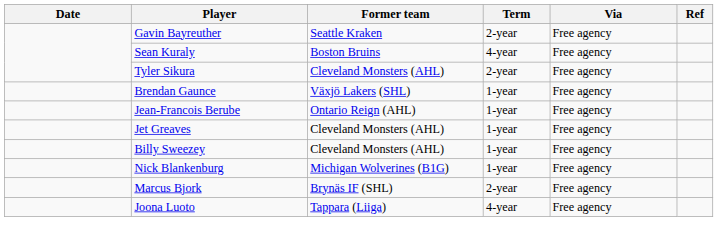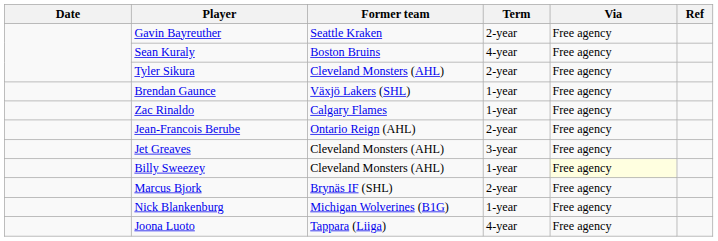 <table class="wikitable">
 <tr style="background:#ddd; text-align:center;">
 <th style="width: 10em;">Date</th>
 <th style="width: 14em;">Player</th>
 <th style="width: 14em;">Former team</th>
 <th style="width: 5em;">Term</th>
 <th style="width: 10em;">Via</th>
 <th style="width: 2.5em;">Ref</th>
 </tr>
 <tr>
 <td rowspan=3></td>
 <td><a href='#'>Gavin Bayreuther</a></td>
 <td><a href='#'>Seattle Kraken</a></td>
 <td>2-year</td>
 <td>Free agency</td>
 <td></td>
 </tr>
 <tr>
 <td><a href='#'>Sean Kuraly</a></td>
 <td><a href='#'>Boston Bruins</a></td>
 <td>4-year</td>
 <td>Free agency</td>
 <td></td>
 </tr>
 <tr>
 <td><a href='#'>Tyler Sikura</a></td>
 <td><a href='#'>Cleveland Monsters</a> (<a href='#'>AHL</a>)</td>
 <td>2-year</td>
 <td>Free agency</td>
 <td></td>
 </tr>
 <tr>
 <td></td>
 <td><a href='#'>Brendan Gaunce</a></td>
 <td><a href='#'>Växjö Lakers</a> (<a href='#'>SHL</a>)</td>
 <td>1-year</td>
 <td>Free agency</td>
 <td></td>
 </tr>
 <tr>
 <td></td>
+<td><a href='#'>Zac Rinaldo</a></td>
+<td><a href='#'>Calgary Flames</a></td>
+<td>1-year</td>
+<td>Free agency</td>
+<td></td>
+</tr>
+<tr>
+<td></td>
 <td><a href='#'>Jean-Francois Berube</a></td>
 <td><a href='#'>Ontario Reign</a> (AHL)</td>
-<td>1-year</td>
+<td>2-year</td>
 <td>Free agency</td>
 <td></td>
 </tr>
 <tr>
 <td></td>
 <td><a href='#'>Jet Greaves</a></td>
 <td>Cleveland Monsters (AHL)</td>
-<td>1-year</td>
+<td>3-year</td>
 <td>Free agency</td>
 <td></td>
 </tr>
 <tr>
 <td></td>
 <td><a href='#'>Billy Sweezey</a></td>
 <td>Cleveland Monsters (AHL)</td>
 <td>1-year</td>
+<td style="background: lightyellow;">Free agency</td>
+<td></td>
+</tr>
+<tr>
+<td></td>
+<td><a href='#'>Marcus Bjork</a></td>
+<td><a href='#'>Brynäs IF</a> (SHL)</td>
+<td>2-year</td>
 <td>Free agency</td>
 <td></td>
 </tr>
 <tr>
 <td></td>
 <td><a href='#'>Nick Blankenburg</a></td>
 <td><a href='#'>Michigan Wolverines</a> (<a href='#'>B1G</a>)</td>
 <td>1-year</td>
 <td>Free agency</td>
 <td></td>
 </tr>
 <tr>
 <td></td>
-<td><a href='#'>Marcus Bjork</a></td>
-<td><a href='#'>Brynäs IF</a> (SHL)</td>
-<td>2-year</td>
-<td>Free agency</td>
-<td></td>
-</tr>
-<tr>
-<td></td>
 <td><a href='#'>Joona Luoto</a></td>
 <td><a href='#'>Tappara</a> (<a href='#'>Liiga</a>)</td>
 <td>4-year</td>
 <td>Free agency</td>
 <td></td>
 </tr>
 </table>
